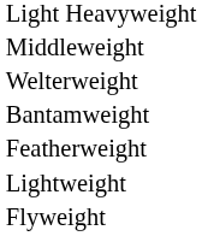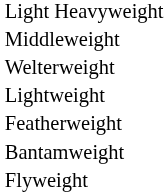 <table>
 <tr>
 <td>Light Heavyweight</td>
 <td></td>
 <td></td>
 <td></td>
 <td></td>
 </tr>
 <tr>
 <td>Middleweight</td>
 <td></td>
 <td></td>
 <td></td>
 <td></td>
 </tr>
 <tr>
 <td>Welterweight</td>
 <td></td>
 <td></td>
 <td></td>
 <td></td>
 </tr>
 <tr>
-<td>Bantamweight</td>
+<td>Lightweight</td>
 <td></td>
 <td></td>
 <td></td>
 <td></td>
 </tr>
 <tr>
 <td>Featherweight</td>
 <td></td>
 <td></td>
 <td></td>
 <td></td>
 </tr>
 <tr>
-<td>Lightweight</td>
+<td>Bantamweight</td>
 <td></td>
 <td></td>
 <td></td>
 <td></td>
 </tr>
 <tr>
 <td>Flyweight</td>
 <td></td>
 <td></td>
 <td></td>
 <td></td>
 </tr>
 </table>
